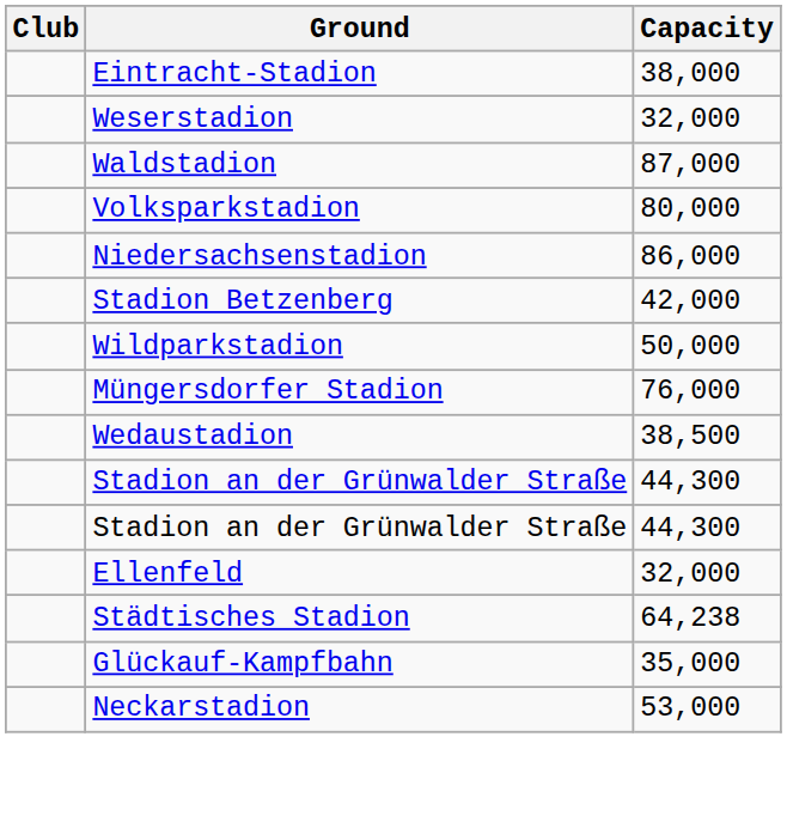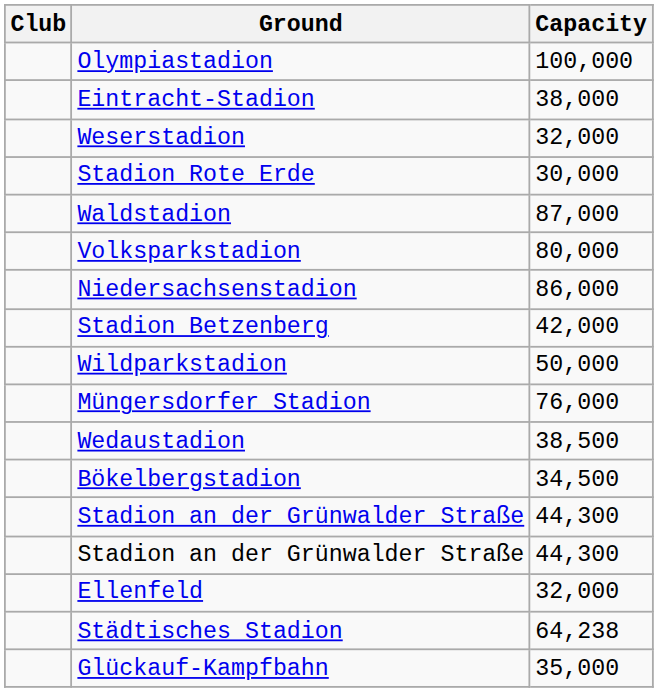 <table class="wikitable sortable">
 <tr>
 <th>Club</th>
 <th>Ground</th>
 <th>Capacity</th>
+</tr>
+<tr>
+<td></td>
+<td><a href='#'>Olympiastadion</a></td>
+<td>100,000</td>
 </tr>
 <tr>
 <td></td>
 <td><a href='#'>Eintracht-Stadion</a></td>
 <td>38,000</td>
 </tr>
 <tr>
 <td></td>
 <td><a href='#'>Weserstadion</a></td>
 <td>32,000</td>
+</tr>
+<tr>
+<td></td>
+<td><a href='#'>Stadion Rote Erde</a></td>
+<td>30,000</td>
 </tr>
 <tr>
 <td></td>
 <td><a href='#'>Waldstadion</a></td>
 <td>87,000</td>
 </tr>
 <tr>
 <td></td>
 <td><a href='#'>Volksparkstadion</a></td>
 <td>80,000</td>
 </tr>
 <tr>
 <td></td>
 <td><a href='#'>Niedersachsenstadion</a></td>
 <td>86,000</td>
 </tr>
 <tr>
 <td></td>
 <td><a href='#'>Stadion Betzenberg</a></td>
 <td>42,000</td>
 </tr>
 <tr>
 <td></td>
 <td><a href='#'>Wildparkstadion</a></td>
 <td>50,000</td>
 </tr>
 <tr>
 <td></td>
 <td><a href='#'>Müngersdorfer Stadion</a></td>
 <td>76,000</td>
 </tr>
 <tr>
 <td></td>
 <td><a href='#'>Wedaustadion</a></td>
 <td>38,500</td>
 </tr>
 <tr>
 <td></td>
+<td><a href='#'>Bökelbergstadion</a></td>
+<td>34,500</td>
+</tr>
+<tr>
+<td></td>
 <td><a href='#'>Stadion an der Grünwalder Straße</a></td>
 <td>44,300</td>
 </tr>
 <tr>
 <td></td>
 <td>Stadion an der Grünwalder Straße</td>
 <td>44,300</td>
 </tr>
 <tr>
 <td></td>
 <td><a href='#'>Ellenfeld</a></td>
 <td>32,000</td>
 </tr>
 <tr>
 <td></td>
 <td><a href='#'>Städtisches Stadion</a></td>
 <td>64,238</td>
 </tr>
 <tr>
 <td></td>
 <td><a href='#'>Glückauf-Kampfbahn</a></td>
 <td>35,000</td>
 </tr>
-<tr>
-<td></td>
-<td><a href='#'>Neckarstadion</a></td>
-<td>53,000</td>
-</tr>
 </table>
